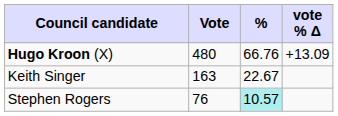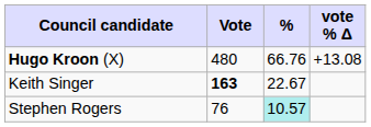 <table class="wikitable">
 <tr>
 <th style="background:#ddf; width:200px;">Council candidate</th>
 <th style="background:#ddf; width:50px;">Vote</th>
 <th style="background:#ddf; width:30px;">%</th>
 <th style="background:#ddf; width:30px;">vote % Δ</th>
 </tr>
 <tr>
 <td><strong>Hugo Kroon</strong> (X)</td>
 <td>480</td>
 <td>66.76</td>
-<td>+13.09</td>
+<td>+13.08</td>
 </tr>
 <tr>
 <td>Keith Singer</td>
-<td>163</td>
+<td><strong>163</strong></td>
 <td>22.67</td>
 <td></td>
 </tr>
 <tr>
 <td>Stephen Rogers</td>
 <td>76</td>
 <td style="background: paleturquoise;">10.57</td>
 <td></td>
 </tr>
 </table>
